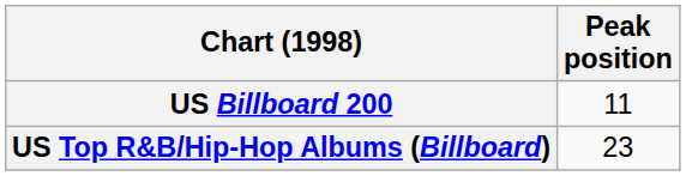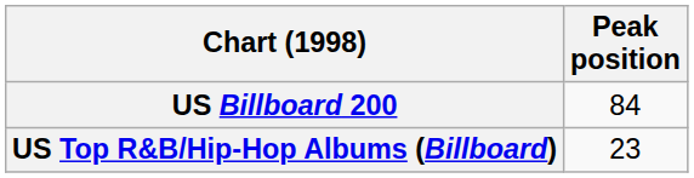 <table class="wikitable sortable plainrowheaders" style="text-align:center">
 <tr>
 <th scope="col">Chart (1998)</th>
 <th scope="col">Peak<br> position</th>
 </tr>
 <tr>
 <th scope="row">US <a href='#'><em>Billboard</em> 200</a></th>
-<td>11</td>
+<td>84</td>
 </tr>
 <tr>
 <th scope="row">US <a href='#'>Top R&B/Hip-Hop Albums</a> (<em><a href='#'>Billboard</a></em>)</th>
 <td>23</td>
 </tr>
 </table>
